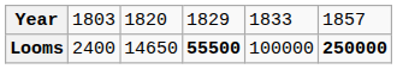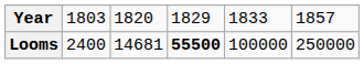 <table class="wikitable">
 <tr>
 <th>Year</th>
 <td>1803</td>
 <td>1820</td>
 <td>1829</td>
 <td>1833</td>
 <td>1857</td>
 </tr>
 <tr>
 <th>Looms</th>
 <td>2400</td>
-<td>14650</td>
+<td>14681</td>
 <td><strong>55500</strong></td>
 <td>100000</td>
-<td><strong>250000</strong></td>
+<td>250000</td>
 </tr>
 </table>
